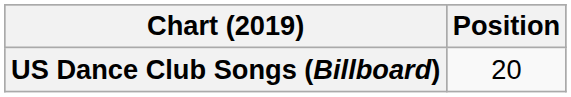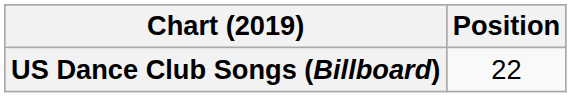 <table class="wikitable plainrowheaders" style="text-align:center">
 <tr>
 <th scope="col">Chart (2019)</th>
 <th scope="col">Position</th>
 </tr>
 <tr>
 <th scope="row">US Dance Club Songs (<em>Billboard</em>)</th>
-<td>20</td>
+<td>22</td>
 </tr>
 </table>
